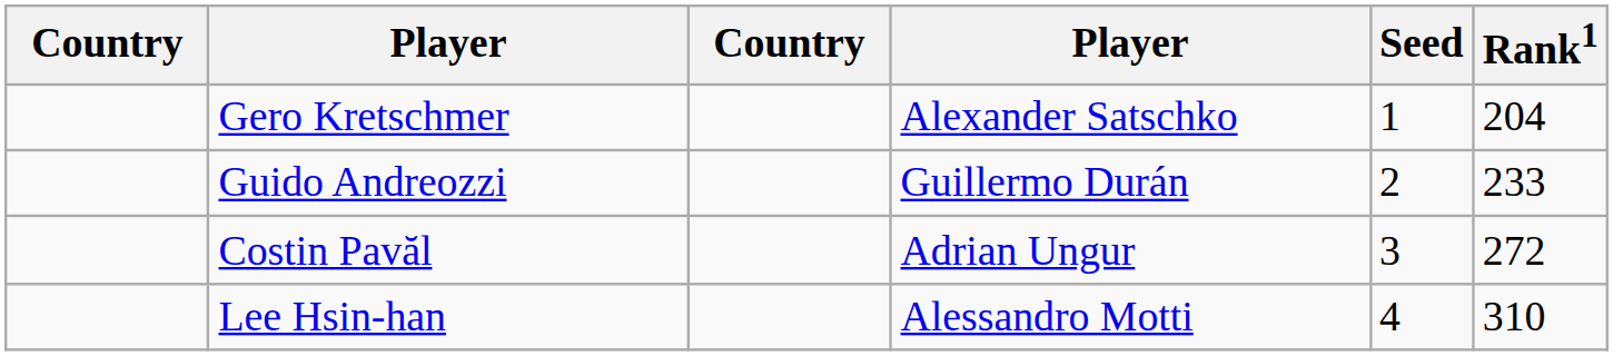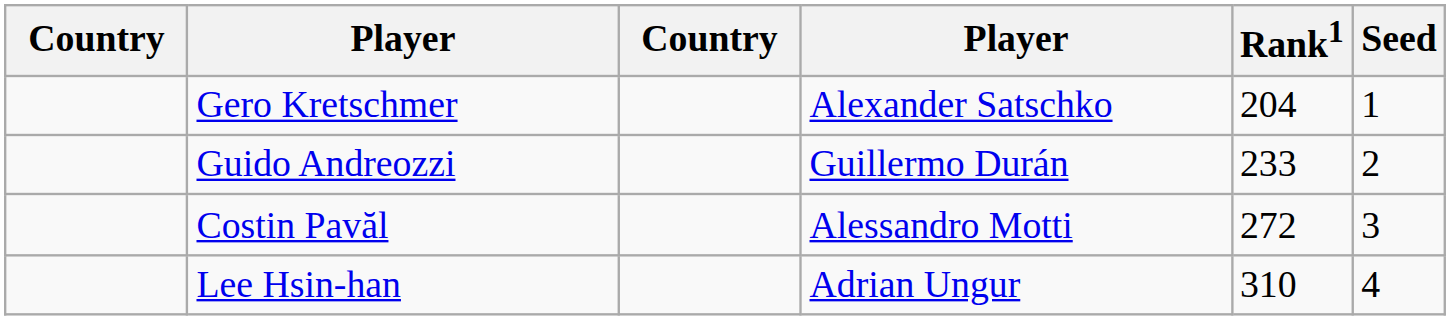 <table class="sortable wikitable">
 <tr>
 <th width="70">Country</th>
 <th width="175">Player</th>
 <th width="70">Country</th>
 <th width="175">Player</th>
+<th>Rank<sup>1</sup></th>
 <th>Seed</th>
-<th>Rank<sup>1</sup></th>
 </tr>
 <tr>
 <td></td>
 <td><a href='#'>Gero Kretschmer</a></td>
 <td></td>
 <td><a href='#'>Alexander Satschko</a></td>
+<td>204</td>
 <td>1</td>
-<td>204</td>
 </tr>
 <tr>
 <td></td>
 <td><a href='#'>Guido Andreozzi</a></td>
 <td></td>
 <td><a href='#'>Guillermo Durán</a></td>
+<td>233</td>
 <td>2</td>
-<td>233</td>
 </tr>
 <tr>
 <td></td>
 <td><a href='#'>Costin Pavăl</a></td>
 <td></td>
-<td><a href='#'>Adrian Ungur</a></td>
+<td><a href='#'>Alessandro Motti</a></td>
+<td>272</td>
 <td>3</td>
-<td>272</td>
 </tr>
 <tr>
 <td></td>
 <td><a href='#'>Lee Hsin-han</a></td>
 <td></td>
-<td><a href='#'>Alessandro Motti</a></td>
+<td><a href='#'>Adrian Ungur</a></td>
+<td>310</td>
 <td>4</td>
-<td>310</td>
 </tr>
 </table>
